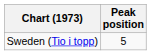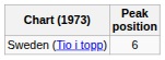 <table class="wikitable plainrowheaders sortable" border="1">
 <tr>
 <th scope="col">Chart (1973)</th>
 <th scope="col">Peak<br>position</th>
 </tr>
 <tr>
 <td>Sweden (<a href='#'>Tio i topp</a>)</td>
-<td align="center">5</td>
+<td align="center">6</td>
 </tr>
 </table>
